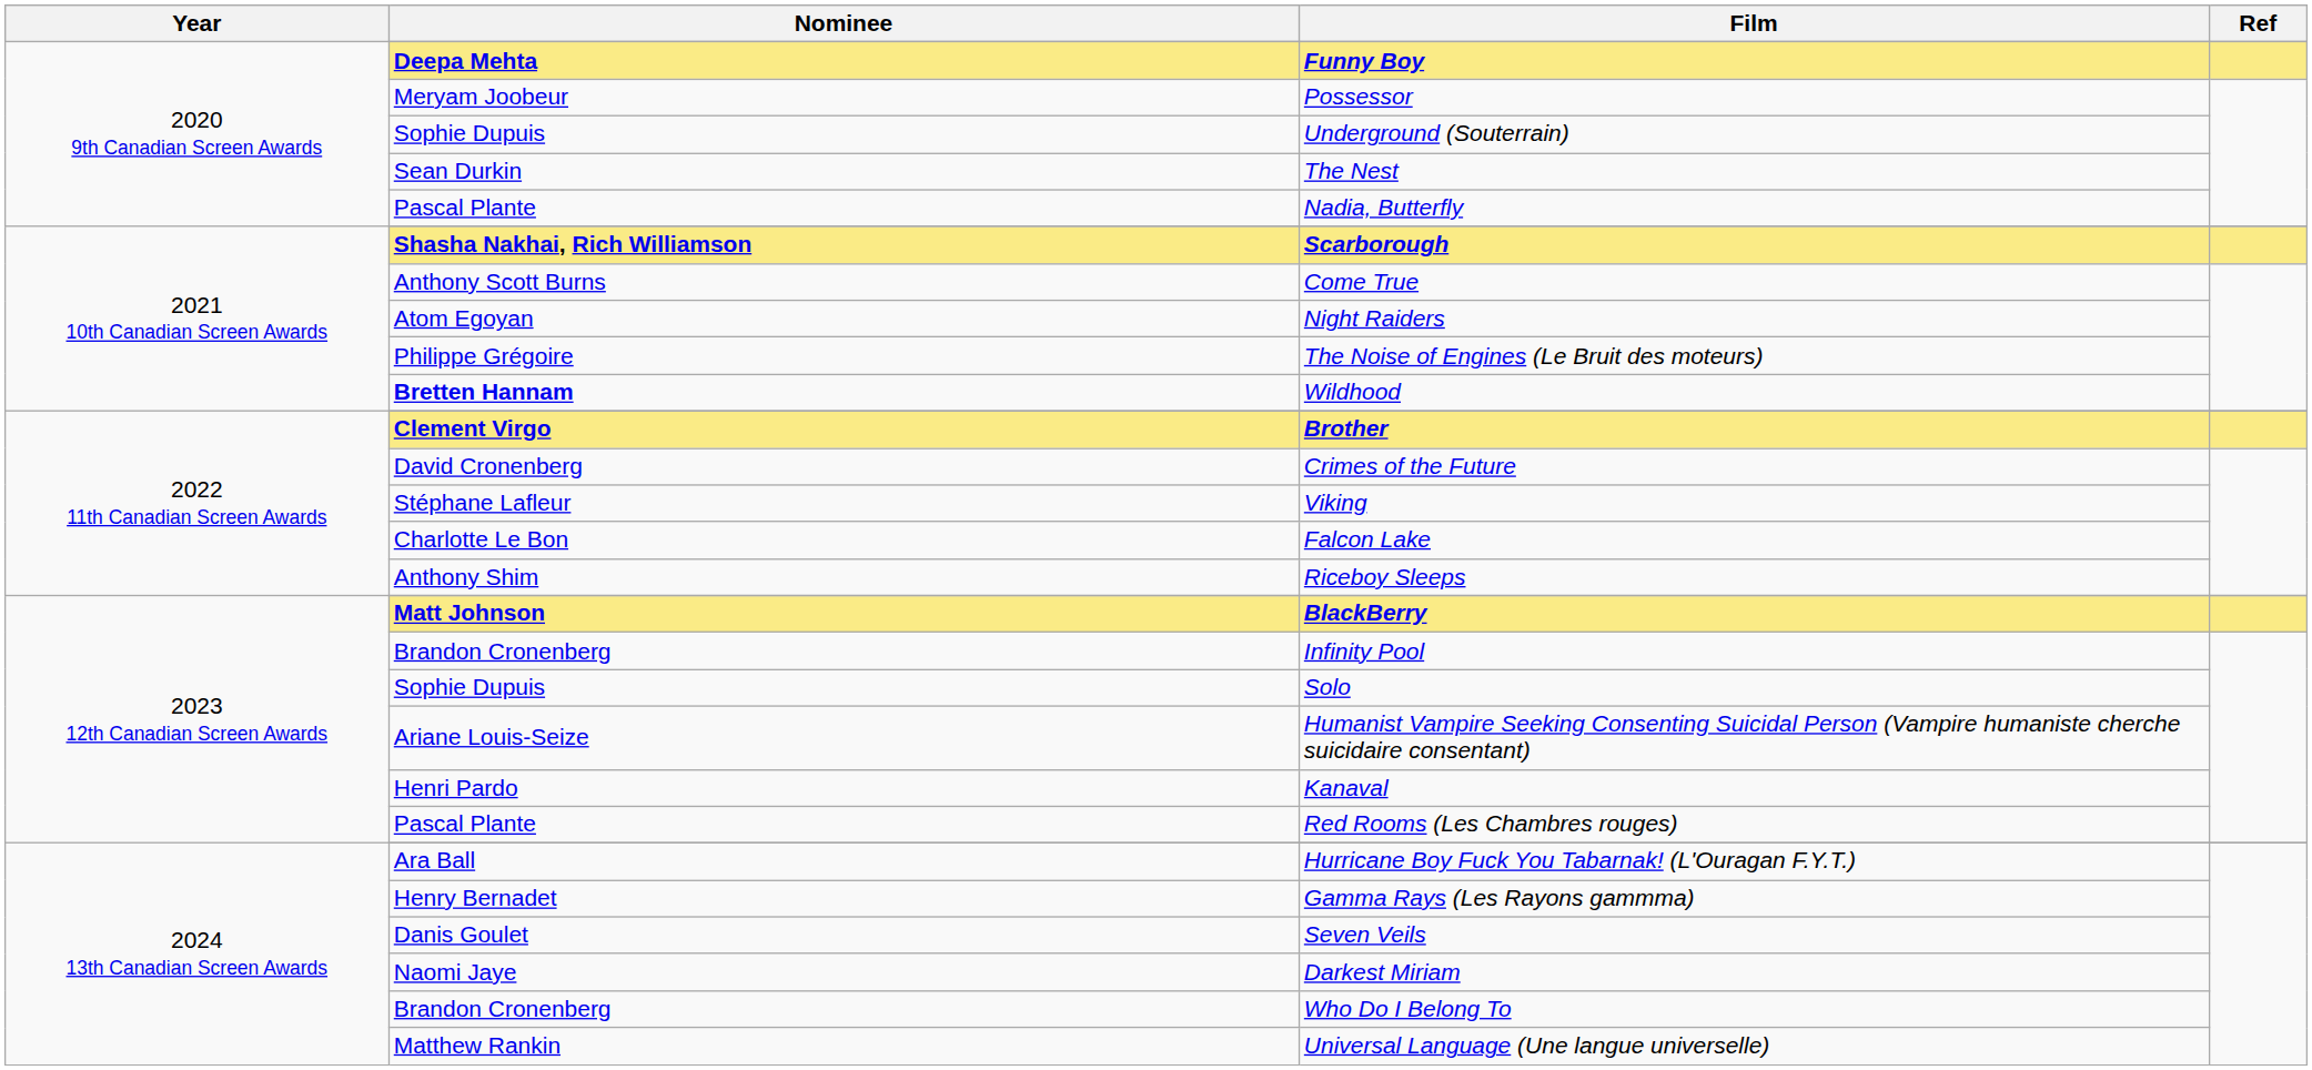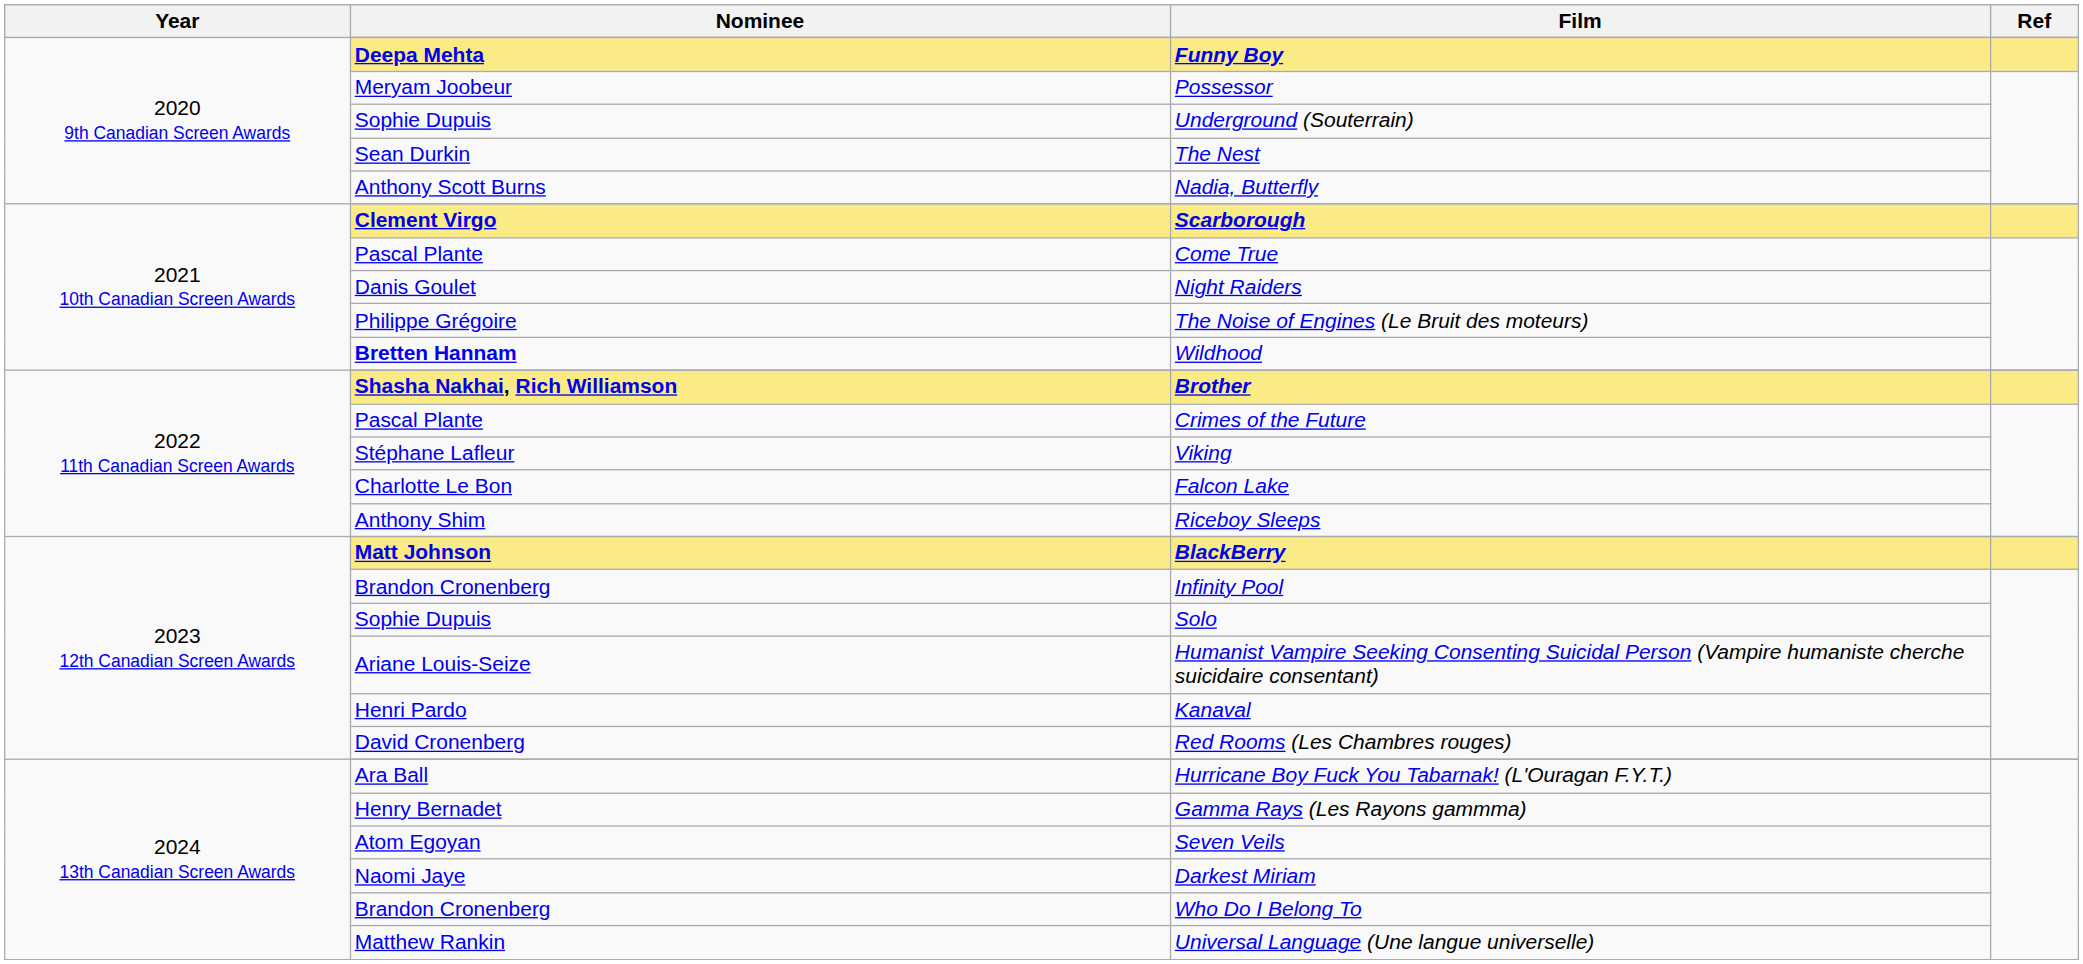 <table class="wikitable" style="width:100%;">
 <tr style="background:#bebebe;">
 <th style="width:8%;">Year</th>
 <th style="width:19%;">Nominee</th>
 <th style="width:19%;">Film</th>
 <th style="width:2%;">Ref</th>
 </tr>
 <tr>
 <td rowspan="6" align="center">2020 <br> <small><a href='#'>9th Canadian Screen Awards</a></small></td>
 </tr>
 <tr style="background:#FAEB86;">
 <td><strong><a href='#'>Deepa Mehta</a></strong></td>
 <td><strong><em><a href='#'>Funny Boy</a></em></strong></td>
 <td></td>
 </tr>
 <tr>
 <td><a href='#'>Meryam Joobeur</a></td>
 <td><em><a href='#'>Possessor</a></em></td>
 <td rowspan=4></td>
 </tr>
 <tr>
 <td><a href='#'>Sophie Dupuis</a></td>
 <td><em><a href='#'>Underground</a> (Souterrain)</em></td>
 </tr>
 <tr>
 <td><a href='#'>Sean Durkin</a></td>
 <td><em><a href='#'>The Nest</a></em></td>
 </tr>
 <tr>
-<td><a href='#'>Pascal Plante</a></td>
+<td><a href='#'>Anthony Scott Burns</a></td>
 <td><em><a href='#'>Nadia, Butterfly</a></em></td>
 </tr>
 <tr>
 <td rowspan="6" align="center">2021 <br> <small><a href='#'>10th Canadian Screen Awards</a></small></td>
 </tr>
 <tr style="background:#FAEB86;">
-<td><strong><a href='#'>Shasha Nakhai</a>, <a href='#'>Rich Williamson</a></strong></td>
+<td><strong><a href='#'>Clement Virgo</a></strong></td>
 <td><strong><em><a href='#'>Scarborough</a></em></strong></td>
 <td></td>
 </tr>
 <tr>
-<td><a href='#'>Anthony Scott Burns</a></td>
+<td><a href='#'>Pascal Plante</a></td>
 <td><em><a href='#'>Come True</a></em></td>
 <td rowspan=4></td>
 </tr>
 <tr>
-<td><a href='#'>Atom Egoyan</a></td>
+<td><a href='#'>Danis Goulet</a></td>
 <td><em><a href='#'>Night Raiders</a></em></td>
 </tr>
 <tr>
 <td><a href='#'>Philippe Grégoire</a></td>
 <td><em><a href='#'>The Noise of Engines</a> (Le Bruit des moteurs)</em></td>
 </tr>
 <tr>
 <td><strong><a href='#'>Bretten Hannam</a></strong></td>
 <td><em><a href='#'>Wildhood</a></em></td>
 </tr>
 <tr>
 <td rowspan="6" align="center">2022 <br> <small><a href='#'>11th Canadian Screen Awards</a></small></td>
 </tr>
 <tr style="background:#FAEB86;">
-<td><strong><a href='#'>Clement Virgo</a></strong></td>
+<td><strong><a href='#'>Shasha Nakhai</a>, <a href='#'>Rich Williamson</a></strong></td>
 <td><strong><em><a href='#'>Brother</a></em></strong></td>
 <td></td>
 </tr>
 <tr>
-<td><a href='#'>David Cronenberg</a></td>
+<td><a href='#'>Pascal Plante</a></td>
 <td><em><a href='#'>Crimes of the Future</a></em></td>
 <td rowspan=4></td>
 </tr>
 <tr>
 <td><a href='#'>Stéphane Lafleur</a></td>
 <td><em><a href='#'>Viking</a></em></td>
 </tr>
 <tr>
 <td><a href='#'>Charlotte Le Bon</a></td>
 <td><em><a href='#'>Falcon Lake</a></em></td>
 </tr>
 <tr>
 <td><a href='#'>Anthony Shim</a></td>
 <td><em><a href='#'>Riceboy Sleeps</a></em></td>
 </tr>
 <tr>
 <td rowspan="7" align="center">2023 <br> <small><a href='#'>12th Canadian Screen Awards</a></small></td>
 </tr>
 <tr style="background:#FAEB86;">
 <td><strong><a href='#'>Matt Johnson</a></strong></td>
 <td><strong><em><a href='#'>BlackBerry</a></em></strong></td>
 <td></td>
 </tr>
 <tr>
 <td><a href='#'>Brandon Cronenberg</a></td>
 <td><em><a href='#'>Infinity Pool</a></em></td>
 <td rowspan=5></td>
 </tr>
 <tr>
 <td><a href='#'>Sophie Dupuis</a></td>
 <td><em><a href='#'>Solo</a></em></td>
 </tr>
 <tr>
 <td><a href='#'>Ariane Louis-Seize</a></td>
 <td><em><a href='#'>Humanist Vampire Seeking Consenting Suicidal Person</a> (Vampire humaniste cherche suicidaire consentant)</em></td>
 </tr>
 <tr>
 <td><a href='#'>Henri Pardo</a></td>
 <td><em><a href='#'>Kanaval</a></em></td>
 </tr>
 <tr>
-<td><a href='#'>Pascal Plante</a></td>
+<td><a href='#'>David Cronenberg</a></td>
 <td><em><a href='#'>Red Rooms</a> (Les Chambres rouges)</em></td>
 </tr>
 <tr>
 <td rowspan="7" align="center">2024 <br> <small><a href='#'>13th Canadian Screen Awards</a></small></td>
 </tr>
 <tr>
 <td><a href='#'>Ara Ball</a></td>
 <td><em><a href='#'>Hurricane Boy Fuck You Tabarnak!</a> (L'Ouragan F.Y.T.)</em></td>
 <td rowspan=6></td>
 </tr>
 <tr>
 <td><a href='#'>Henry Bernadet</a></td>
 <td><em><a href='#'>Gamma Rays</a> (Les Rayons gammma)</em></td>
 </tr>
 <tr>
-<td><a href='#'>Danis Goulet</a></td>
+<td><a href='#'>Atom Egoyan</a></td>
 <td><em><a href='#'>Seven Veils</a></em></td>
 </tr>
 <tr>
 <td><a href='#'>Naomi Jaye</a></td>
 <td><em><a href='#'>Darkest Miriam</a></em></td>
 </tr>
 <tr>
 <td><a href='#'>Brandon Cronenberg</a></td>
 <td><em><a href='#'>Who Do I Belong To</a></em></td>
 </tr>
 <tr>
 <td><a href='#'>Matthew Rankin</a></td>
 <td><em><a href='#'>Universal Language</a> (Une langue universelle)</em></td>
 </tr>
 </table>
